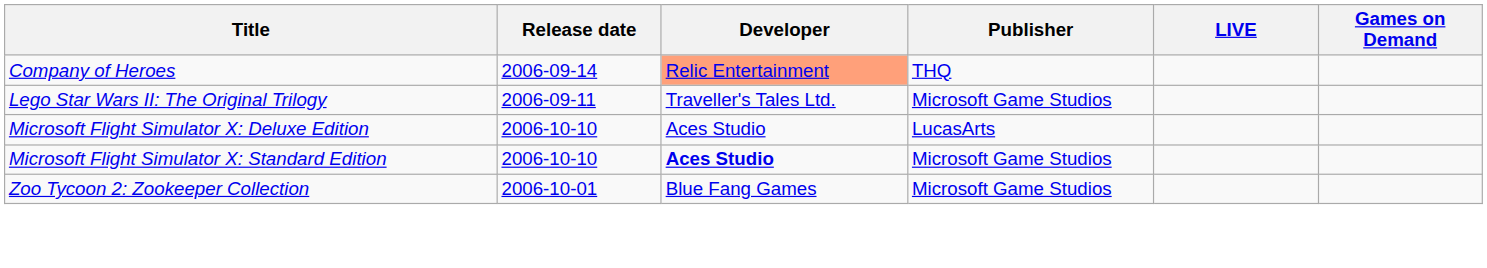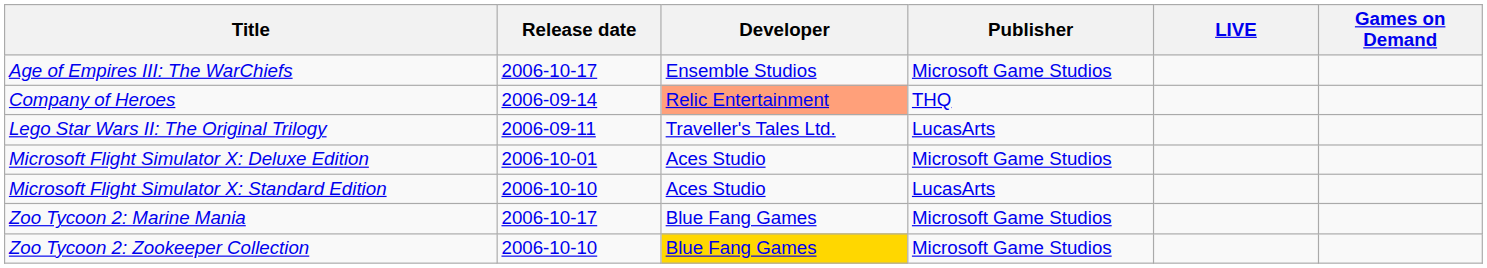 <table class="wikitable sortable" style="width:100%;">
 <tr>
 <th width=30%>Title</th>
 <th width=10%>Release date</th>
 <th width=15%>Developer</th>
 <th width=15%>Publisher</th>
 <th width=10%><a href='#'>LIVE</a></th>
 <th width=10%><a href='#'>Games on Demand</a></th>
+</tr>
+<tr>
+<td><em><a href='#'>Age of Empires III: The WarChiefs</a></em></td>
+<td><a href='#'>2006-10-17</a></td>
+<td><a href='#'>Ensemble Studios</a></td>
+<td><a href='#'>Microsoft Game Studios</a></td>
+<td style="text-align:center;"></td>
+<td style="text-align:center;"></td>
 </tr>
 <tr>
 <td><em><a href='#'>Company of Heroes</a></em></td>
 <td><a href='#'>2006-09-14</a></td>
 <td style="background: lightsalmon;"><a href='#'>Relic Entertainment</a></td>
 <td><a href='#'>THQ</a></td>
 <td style="text-align:center;"></td>
 <td style="text-align:center;"></td>
 </tr>
 <tr>
 <td><em><a href='#'>Lego Star Wars II: The Original Trilogy</a></em></td>
 <td><a href='#'>2006-09-11</a></td>
 <td><a href='#'>Traveller's Tales Ltd.</a></td>
+<td><a href='#'>LucasArts</a></td>
+<td style="text-align:center;"></td>
+<td style="text-align:center;"></td>
+</tr>
+<tr>
+<td><em><a href='#'>Microsoft Flight Simulator X: Deluxe Edition</a></em></td>
+<td><a href='#'>2006-10-01</a></td>
+<td><a href='#'>Aces Studio</a></td>
 <td><a href='#'>Microsoft Game Studios</a></td>
 <td style="text-align:center;"></td>
 <td style="text-align:center;"></td>
 </tr>
 <tr>
-<td><em><a href='#'>Microsoft Flight Simulator X: Deluxe Edition</a></em></td>
+<td><em><a href='#'>Microsoft Flight Simulator X: Standard Edition</a></em></td>
 <td><a href='#'>2006-10-10</a></td>
 <td><a href='#'>Aces Studio</a></td>
 <td><a href='#'>LucasArts</a></td>
 <td style="text-align:center;"></td>
 <td style="text-align:center;"></td>
 </tr>
 <tr>
-<td><em><a href='#'>Microsoft Flight Simulator X: Standard Edition</a></em></td>
-<td><a href='#'>2006-10-10</a></td>
-<td><strong><a href='#'>Aces Studio</a></strong></td>
+<td><em><a href='#'>Zoo Tycoon 2: Marine Mania</a></em></td>
+<td><a href='#'>2006-10-17</a></td>
+<td><a href='#'>Blue Fang Games</a></td>
 <td><a href='#'>Microsoft Game Studios</a></td>
 <td style="text-align:center;"></td>
 <td style="text-align:center;"></td>
 </tr>
 <tr>
 <td><em><a href='#'>Zoo Tycoon 2: Zookeeper Collection</a></em></td>
-<td><a href='#'>2006-10-01</a></td>
-<td><a href='#'>Blue Fang Games</a></td>
+<td><a href='#'>2006-10-10</a></td>
+<td style="background: gold;"><a href='#'>Blue Fang Games</a></td>
 <td><a href='#'>Microsoft Game Studios</a></td>
 <td style="text-align:center;"></td>
 <td style="text-align:center;"></td>
 </tr>
 </table>
